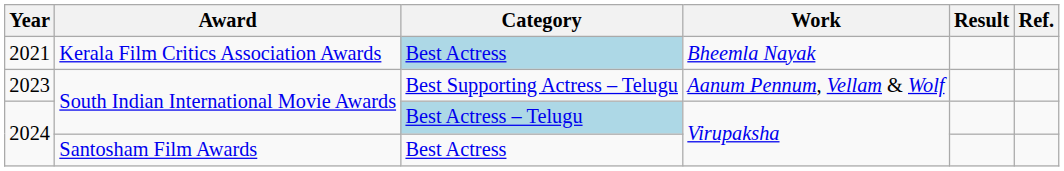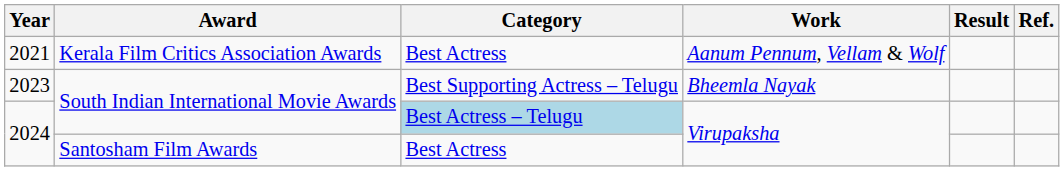 <table class="wikitable">
 <tr>
 <th>Year</th>
 <th>Award</th>
 <th>Category</th>
 <th>Work</th>
 <th>Result</th>
 <th>Ref.</th>
 </tr>
 <tr>
 <td>2021</td>
 <td><a href='#'>Kerala Film Critics Association Awards</a></td>
-<td style="background: lightblue;"><a href='#'>Best Actress</a></td>
-<td><em><a href='#'>Bheemla Nayak</a></em></td>
+<td><a href='#'>Best Actress</a></td>
+<td><em><a href='#'>Aanum Pennum</a></em>, <em><a href='#'>Vellam</a></em> & <em><a href='#'>Wolf</a></em></td>
 <td></td>
 <td></td>
 </tr>
 <tr>
 <td>2023</td>
 <td rowspan="2"><a href='#'>South Indian International Movie Awards</a></td>
 <td><a href='#'>Best Supporting Actress – Telugu</a></td>
-<td><em><a href='#'>Aanum Pennum</a></em>, <em><a href='#'>Vellam</a></em> & <em><a href='#'>Wolf</a></em></td>
+<td><em><a href='#'>Bheemla Nayak</a></em></td>
 <td></td>
 <td></td>
 </tr>
 <tr>
 <td rowspan="2">2024</td>
 <td style="background: lightblue;"><a href='#'>Best Actress – Telugu</a></td>
 <td rowspan="2"><em><a href='#'>Virupaksha</a></em></td>
 <td></td>
 <td></td>
 </tr>
 <tr>
 <td><a href='#'>Santosham Film Awards</a></td>
 <td><a href='#'>Best Actress</a></td>
 <td></td>
 <td></td>
 </tr>
 </table>
